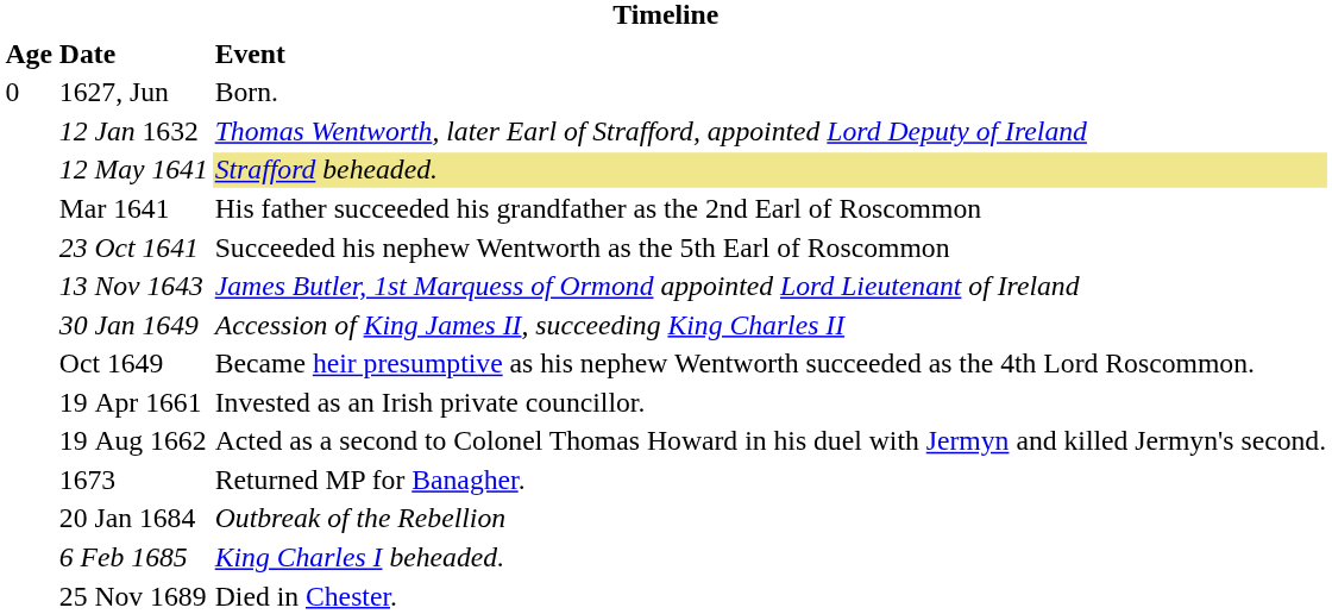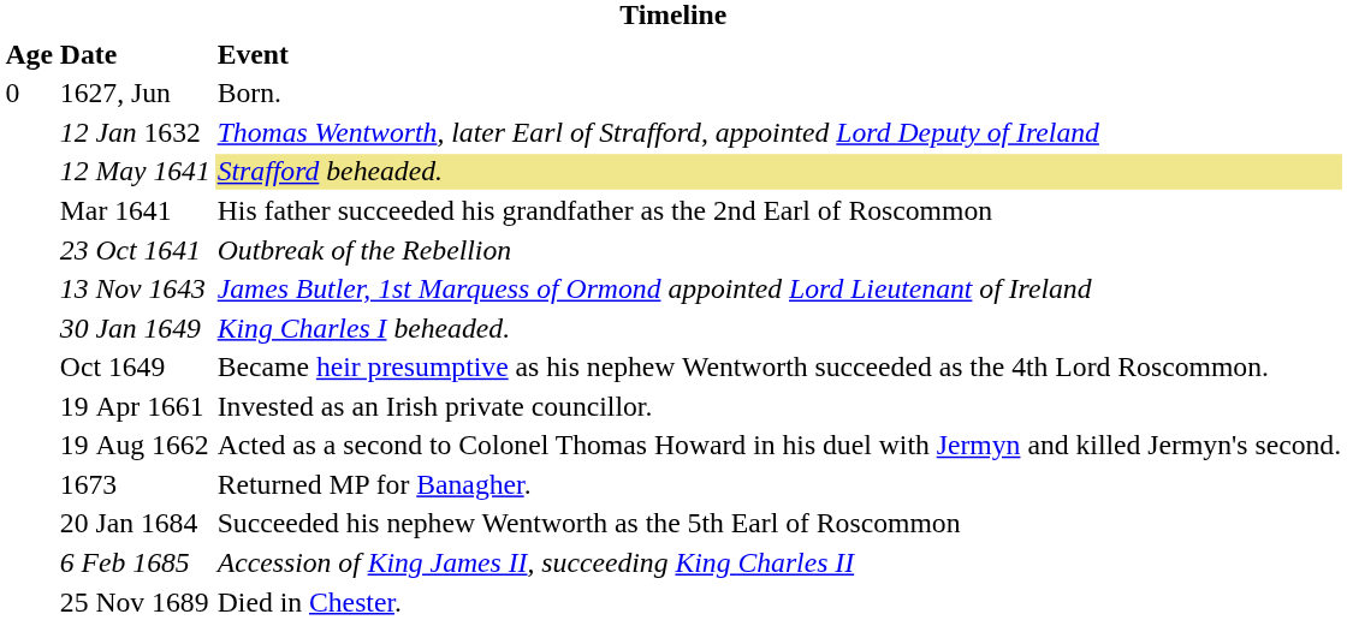 <table>
 <tr>
 <th colspan=3>Timeline</th>
 </tr>
 <tr>
 <th align="left">Age</th>
 <th align="left">Date</th>
 <th align="left">Event</th>
 </tr>
 <tr>
 <td>0</td>
 <td>1627, Jun</td>
 <td>Born.</td>
 </tr>
 <tr>
 <td></td>
 <td><em>12 Jan</em> 1632</td>
 <td><em><a href='#'>Thomas Wentworth</a>, later Earl of Strafford, appointed <a href='#'>Lord Deputy of Ireland</a></em></td>
 </tr>
 <tr>
 <td></td>
 <td><em>12 May 1641</em></td>
 <td style="background: khaki;"><em><a href='#'>Strafford</a> beheaded.</em></td>
 </tr>
 <tr>
 <td></td>
 <td>Mar 1641</td>
 <td>His father succeeded his grandfather as the 2nd Earl of Roscommon</td>
 </tr>
 <tr>
 <td></td>
 <td><em>23 Oct 1641</em></td>
-<td>Succeeded his nephew Wentworth as the 5th Earl of Roscommon</td>
+<td><em>Outbreak of the Rebellion</em></td>
 </tr>
 <tr>
 <td></td>
 <td><em>13 Nov 1643</em></td>
 <td><em><a href='#'>James Butler, 1st Marquess of Ormond</a> appointed <a href='#'>Lord Lieutenant</a> of Ireland</em></td>
 </tr>
 <tr>
 <td></td>
 <td><em>30 Jan 1649</em></td>
-<td><em>Accession of <a href='#'>King James II</a>, succeeding <a href='#'>King Charles II</a></em></td>
+<td><em><a href='#'>King Charles I</a> beheaded.</em></td>
 </tr>
 <tr>
 <td></td>
 <td>Oct 1649</td>
 <td>Became <a href='#'>heir presumptive</a> as his nephew Wentworth succeeded as the 4th Lord Roscommon.</td>
 </tr>
 <tr>
 <td></td>
 <td>19 Apr 1661</td>
 <td>Invested as an Irish private councillor.</td>
 </tr>
 <tr>
 <td></td>
 <td>19 Aug 1662</td>
 <td>Acted as a second to Colonel Thomas Howard in his duel with <a href='#'>Jermyn</a> and killed Jermyn's second.</td>
 </tr>
 <tr>
 <td></td>
 <td>1673</td>
 <td>Returned MP for <a href='#'>Banagher</a>.</td>
 </tr>
 <tr>
 <td></td>
 <td>20 Jan 1684</td>
-<td><em>Outbreak of the Rebellion</em></td>
+<td>Succeeded his nephew Wentworth as the 5th Earl of Roscommon</td>
 </tr>
 <tr>
 <td></td>
 <td><em>6 Feb 1685</em></td>
-<td><em><a href='#'>King Charles I</a> beheaded.</em></td>
+<td><em>Accession of <a href='#'>King James II</a>, succeeding <a href='#'>King Charles II</a></em></td>
 </tr>
 <tr>
 <td></td>
 <td>25 Nov 1689</td>
 <td>Died in <a href='#'>Chester</a>.</td>
 </tr>
 </table>
